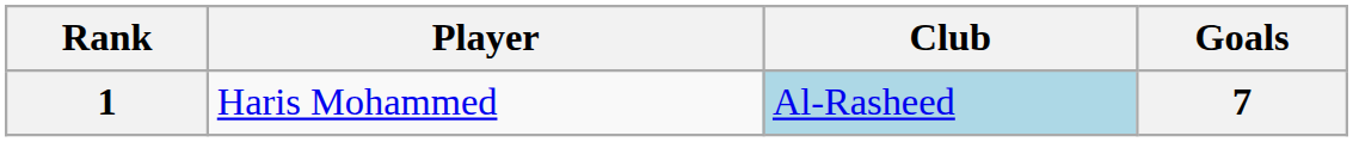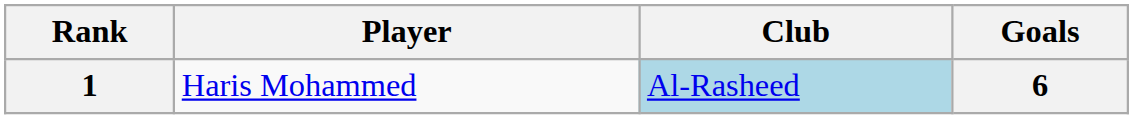 <table class="wikitable" style="text-align:center; font-size:90%;" width=500>
 <tr>
 <th>Rank</th>
 <th>Player</th>
 <th>Club</th>
 <th>Goals</th>
 </tr>
 <tr>
 <th rowspan=1>1</th>
 <td align="left"> <a href='#'>Haris Mohammed</a></td>
 <td align="left" style="background: lightblue;"> <a href='#'>Al-Rasheed</a></td>
-<th>7</th>
+<th>6</th>
 </tr>
 </table>
